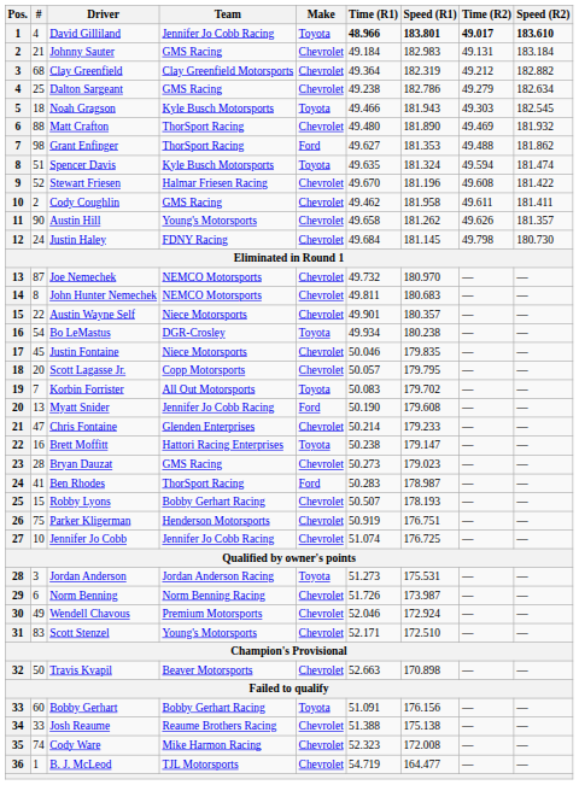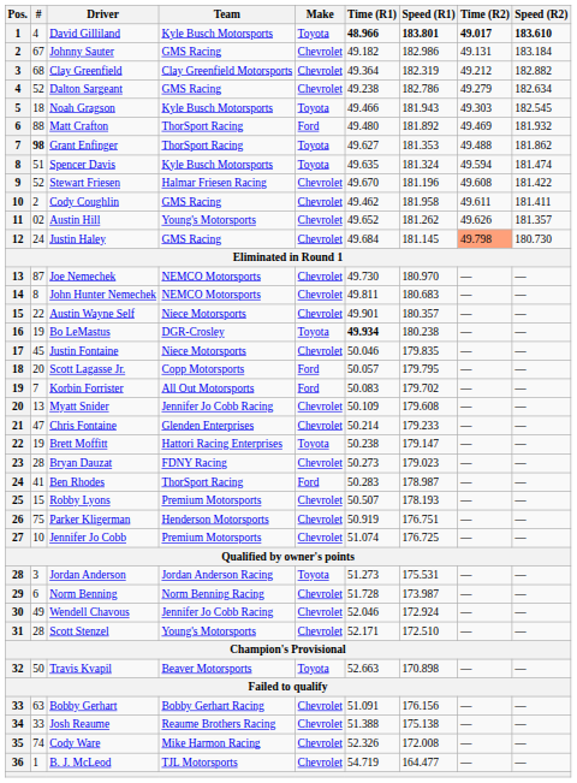 <table class="wikitable" style="font-size:95%">
 <tr>
 <th>Pos.</th>
 <th>#</th>
 <th>Driver</th>
 <th>Team</th>
 <th>Make</th>
 <th>Time (R1)</th>
 <th>Speed (R1)</th>
 <th>Time (R2)</th>
 <th>Speed (R2)</th>
 </tr>
 <tr>
 <th>1</th>
 <td>4</td>
 <td><a href='#'>David Gilliland</a></td>
-<td><a href='#'>Jennifer Jo Cobb Racing</a></td>
+<td><a href='#'>Kyle Busch Motorsports</a></td>
 <td><a href='#'>Toyota</a></td>
 <td><strong>48.966</strong></td>
 <td><strong>183.801</strong></td>
 <td><strong>49.017</strong></td>
 <td><strong>183.610</strong></td>
 </tr>
 <tr>
 <th>2</th>
-<td>21</td>
+<td>67</td>
 <td><a href='#'>Johnny Sauter</a></td>
 <td><a href='#'>GMS Racing</a></td>
 <td><a href='#'>Chevrolet</a></td>
-<td>49.184</td>
-<td>182.983</td>
+<td>49.182</td>
+<td>182.986</td>
 <td>49.131</td>
 <td>183.184</td>
 </tr>
 <tr>
 <th>3</th>
 <td>68</td>
 <td><a href='#'>Clay Greenfield</a></td>
 <td><a href='#'>Clay Greenfield Motorsports</a></td>
 <td><a href='#'>Chevrolet</a></td>
 <td>49.364</td>
 <td>182.319</td>
 <td>49.212</td>
 <td>182.882</td>
 </tr>
 <tr>
 <th>4</th>
-<td>25</td>
+<td>52</td>
 <td><a href='#'>Dalton Sargeant</a></td>
 <td><a href='#'>GMS Racing</a></td>
 <td><a href='#'>Chevrolet</a></td>
 <td>49.238</td>
 <td>182.786</td>
 <td>49.279</td>
 <td>182.634</td>
 </tr>
 <tr>
 <th>5</th>
 <td>18</td>
 <td><a href='#'>Noah Gragson</a></td>
 <td><a href='#'>Kyle Busch Motorsports</a></td>
 <td><a href='#'>Toyota</a></td>
 <td>49.466</td>
 <td>181.943</td>
 <td>49.303</td>
 <td>182.545</td>
 </tr>
 <tr>
 <th>6</th>
 <td>88</td>
 <td><a href='#'>Matt Crafton</a></td>
 <td><a href='#'>ThorSport Racing</a></td>
-<td><a href='#'>Chevrolet</a></td>
+<td><a href='#'>Ford</a></td>
 <td>49.480</td>
-<td>181.890</td>
+<td>181.892</td>
 <td>49.469</td>
 <td>181.932</td>
 </tr>
 <tr>
 <th>7</th>
-<td>98</td>
+<td><strong>98</strong></td>
 <td><a href='#'>Grant Enfinger</a></td>
 <td><a href='#'>ThorSport Racing</a></td>
-<td><a href='#'>Ford</a></td>
+<td><a href='#'>Toyota</a></td>
 <td>49.627</td>
 <td>181.353</td>
 <td>49.488</td>
 <td>181.862</td>
 </tr>
 <tr>
 <th>8</th>
 <td>51</td>
 <td><a href='#'>Spencer Davis</a></td>
 <td><a href='#'>Kyle Busch Motorsports</a></td>
 <td><a href='#'>Toyota</a></td>
 <td>49.635</td>
 <td>181.324</td>
 <td>49.594</td>
 <td>181.474</td>
 </tr>
 <tr>
 <th>9</th>
 <td>52</td>
 <td><a href='#'>Stewart Friesen</a></td>
 <td><a href='#'>Halmar Friesen Racing</a></td>
 <td><a href='#'>Chevrolet</a></td>
 <td>49.670</td>
 <td>181.196</td>
 <td>49.608</td>
 <td>181.422</td>
 </tr>
 <tr>
 <th>10</th>
 <td>2</td>
 <td><a href='#'>Cody Coughlin</a></td>
 <td><a href='#'>GMS Racing</a></td>
 <td><a href='#'>Chevrolet</a></td>
 <td>49.462</td>
 <td>181.958</td>
 <td>49.611</td>
 <td>181.411</td>
 </tr>
 <tr>
 <th>11</th>
-<td>90</td>
+<td>02</td>
 <td><a href='#'>Austin Hill</a></td>
 <td><a href='#'>Young's Motorsports</a></td>
 <td><a href='#'>Chevrolet</a></td>
-<td>49.658</td>
+<td>49.652</td>
 <td>181.262</td>
 <td>49.626</td>
 <td>181.357</td>
 </tr>
 <tr>
 <th>12</th>
 <td>24</td>
 <td><a href='#'>Justin Haley</a></td>
-<td><a href='#'>FDNY Racing</a></td>
+<td><a href='#'>GMS Racing</a></td>
 <td><a href='#'>Chevrolet</a></td>
 <td>49.684</td>
 <td>181.145</td>
-<td>49.798</td>
+<td style="background: lightsalmon;">49.798</td>
 <td>180.730</td>
 </tr>
 <tr>
 <th colspan="9">Eliminated in Round 1</th>
 </tr>
 <tr>
 <th>13</th>
 <td>87</td>
 <td><a href='#'>Joe Nemechek</a></td>
 <td><a href='#'>NEMCO Motorsports</a></td>
 <td><a href='#'>Chevrolet</a></td>
-<td>49.732</td>
+<td>49.730</td>
 <td>180.970</td>
 <td>—</td>
 <td>—</td>
 </tr>
 <tr>
 <th>14</th>
 <td>8</td>
 <td><a href='#'>John Hunter Nemechek</a></td>
 <td><a href='#'>NEMCO Motorsports</a></td>
 <td><a href='#'>Chevrolet</a></td>
 <td>49.811</td>
 <td>180.683</td>
 <td>—</td>
 <td>—</td>
 </tr>
 <tr>
 <th>15</th>
 <td>22</td>
 <td><a href='#'>Austin Wayne Self</a></td>
 <td><a href='#'>Niece Motorsports</a></td>
 <td><a href='#'>Chevrolet</a></td>
 <td>49.901</td>
 <td>180.357</td>
 <td>—</td>
 <td>—</td>
 </tr>
 <tr>
 <th>16</th>
-<td>54</td>
+<td>19</td>
 <td><a href='#'>Bo LeMastus</a></td>
 <td><a href='#'>DGR-Crosley</a></td>
 <td><a href='#'>Toyota</a></td>
-<td>49.934</td>
+<td><strong>49.934</strong></td>
 <td>180.238</td>
 <td>—</td>
 <td>—</td>
 </tr>
 <tr>
 <th>17</th>
 <td>45</td>
 <td><a href='#'>Justin Fontaine</a></td>
 <td><a href='#'>Niece Motorsports</a></td>
 <td><a href='#'>Chevrolet</a></td>
 <td>50.046</td>
 <td>179.835</td>
 <td>—</td>
 <td>—</td>
 </tr>
 <tr>
 <th>18</th>
 <td>20</td>
 <td><a href='#'>Scott Lagasse Jr.</a></td>
 <td><a href='#'>Copp Motorsports</a></td>
-<td><a href='#'>Chevrolet</a></td>
+<td><a href='#'>Ford</a></td>
 <td>50.057</td>
 <td>179.795</td>
 <td>—</td>
 <td>—</td>
 </tr>
 <tr>
 <th>19</th>
 <td>7</td>
 <td><a href='#'>Korbin Forrister</a></td>
 <td><a href='#'>All Out Motorsports</a></td>
-<td><a href='#'>Toyota</a></td>
+<td><a href='#'>Ford</a></td>
 <td>50.083</td>
 <td>179.702</td>
 <td>—</td>
 <td>—</td>
 </tr>
 <tr>
 <th>20</th>
 <td>13</td>
 <td><a href='#'>Myatt Snider</a></td>
 <td><a href='#'>Jennifer Jo Cobb Racing</a></td>
-<td><a href='#'>Ford</a></td>
-<td>50.190</td>
+<td><a href='#'>Chevrolet</a></td>
+<td>50.109</td>
 <td>179.608</td>
 <td>—</td>
 <td>—</td>
 </tr>
 <tr>
 <th>21</th>
 <td>47</td>
 <td><a href='#'>Chris Fontaine</a></td>
 <td><a href='#'>Glenden Enterprises</a></td>
 <td><a href='#'>Chevrolet</a></td>
 <td>50.214</td>
 <td>179.233</td>
 <td>—</td>
 <td>—</td>
 </tr>
 <tr>
 <th>22</th>
-<td>16</td>
+<td>19</td>
 <td><a href='#'>Brett Moffitt</a></td>
 <td><a href='#'>Hattori Racing Enterprises</a></td>
 <td><a href='#'>Toyota</a></td>
 <td>50.238</td>
 <td>179.147</td>
 <td>—</td>
 <td>—</td>
 </tr>
 <tr>
 <th>23</th>
 <td>28</td>
 <td><a href='#'>Bryan Dauzat</a></td>
-<td><a href='#'>GMS Racing</a></td>
+<td><a href='#'>FDNY Racing</a></td>
 <td><a href='#'>Chevrolet</a></td>
 <td>50.273</td>
 <td>179.023</td>
 <td>—</td>
 <td>—</td>
 </tr>
 <tr>
 <th>24</th>
 <td>41</td>
 <td><a href='#'>Ben Rhodes</a></td>
 <td><a href='#'>ThorSport Racing</a></td>
 <td><a href='#'>Ford</a></td>
 <td>50.283</td>
 <td>178.987</td>
 <td>—</td>
 <td>—</td>
 </tr>
 <tr>
 <th>25</th>
 <td>15</td>
 <td><a href='#'>Robby Lyons</a></td>
-<td><a href='#'>Bobby Gerhart Racing</a></td>
+<td><a href='#'>Premium Motorsports</a></td>
 <td><a href='#'>Chevrolet</a></td>
 <td>50.507</td>
 <td>178.193</td>
 <td>—</td>
 <td>—</td>
 </tr>
 <tr>
 <th>26</th>
 <td>75</td>
 <td><a href='#'>Parker Kligerman</a></td>
 <td><a href='#'>Henderson Motorsports</a></td>
 <td><a href='#'>Chevrolet</a></td>
 <td>50.919</td>
 <td>176.751</td>
 <td>—</td>
 <td>—</td>
 </tr>
 <tr>
 <th>27</th>
 <td>10</td>
 <td><a href='#'>Jennifer Jo Cobb</a></td>
-<td><a href='#'>Jennifer Jo Cobb Racing</a></td>
+<td><a href='#'>Premium Motorsports</a></td>
 <td><a href='#'>Chevrolet</a></td>
 <td>51.074</td>
 <td>176.725</td>
 <td>—</td>
 <td>—</td>
 </tr>
 <tr>
 <th colspan="9">Qualified by owner's points</th>
 </tr>
 <tr>
 <th>28</th>
 <td>3</td>
 <td><a href='#'>Jordan Anderson</a></td>
 <td><a href='#'>Jordan Anderson Racing</a></td>
 <td><a href='#'>Toyota</a></td>
 <td>51.273</td>
 <td>175.531</td>
 <td>—</td>
 <td>—</td>
 </tr>
 <tr>
 <th>29</th>
 <td>6</td>
 <td><a href='#'>Norm Benning</a></td>
 <td><a href='#'>Norm Benning Racing</a></td>
 <td><a href='#'>Chevrolet</a></td>
-<td>51.726</td>
+<td>51.728</td>
 <td>173.987</td>
 <td>—</td>
 <td>—</td>
 </tr>
 <tr>
 <th>30</th>
 <td>49</td>
 <td><a href='#'>Wendell Chavous</a></td>
-<td><a href='#'>Premium Motorsports</a></td>
+<td><a href='#'>Jennifer Jo Cobb Racing</a></td>
 <td><a href='#'>Chevrolet</a></td>
 <td>52.046</td>
 <td>172.924</td>
 <td>—</td>
 <td>—</td>
 </tr>
 <tr>
 <th>31</th>
-<td>83</td>
+<td>28</td>
 <td><a href='#'>Scott Stenzel</a></td>
 <td><a href='#'>Young's Motorsports</a></td>
 <td><a href='#'>Chevrolet</a></td>
 <td>52.171</td>
 <td>172.510</td>
 <td>—</td>
 <td>—</td>
 </tr>
 <tr>
 <th colspan="9">Champion's Provisional</th>
 </tr>
 <tr>
 <th>32</th>
 <td>50</td>
 <td><a href='#'>Travis Kvapil</a></td>
 <td><a href='#'>Beaver Motorsports</a></td>
-<td><a href='#'>Chevrolet</a></td>
+<td><a href='#'>Toyota</a></td>
 <td>52.663</td>
 <td>170.898</td>
 <td>—</td>
 <td>—</td>
 </tr>
 <tr>
 <th colspan="9">Failed to qualify</th>
 </tr>
 <tr>
 <th>33</th>
-<td>60</td>
+<td>63</td>
 <td><a href='#'>Bobby Gerhart</a></td>
 <td><a href='#'>Bobby Gerhart Racing</a></td>
-<td><a href='#'>Toyota</a></td>
+<td><a href='#'>Chevrolet</a></td>
 <td>51.091</td>
 <td>176.156</td>
 <td>—</td>
 <td>—</td>
 </tr>
 <tr>
 <th>34</th>
 <td>33</td>
 <td><a href='#'>Josh Reaume</a></td>
 <td><a href='#'>Reaume Brothers Racing</a></td>
 <td><a href='#'>Chevrolet</a></td>
 <td>51.388</td>
 <td>175.138</td>
 <td>—</td>
 <td>—</td>
 </tr>
 <tr>
 <th>35</th>
 <td>74</td>
 <td><a href='#'>Cody Ware</a></td>
 <td><a href='#'>Mike Harmon Racing</a></td>
 <td><a href='#'>Chevrolet</a></td>
-<td>52.323</td>
+<td>52.326</td>
 <td>172.008</td>
 <td>—</td>
 <td>—</td>
 </tr>
 <tr>
 <th>36</th>
 <td>1</td>
 <td><a href='#'>B. J. McLeod</a></td>
 <td><a href='#'>TJL Motorsports</a></td>
 <td><a href='#'>Chevrolet</a></td>
 <td>54.719</td>
 <td>164.477</td>
 <td>—</td>
 <td>—</td>
 </tr>
 <tr>
 <th colspan="9"></th>
 </tr>
 </table>
